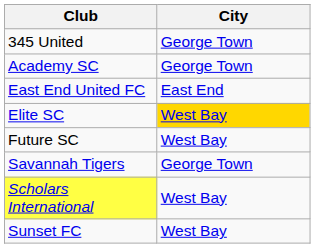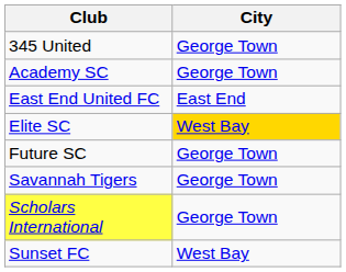 <table class="wikitable">
 <tr>
 <th width="150px">Club</th>
 <th width="150px">City</th>
 </tr>
 <tr>
 <td>345 United</td>
 <td><a href='#'>George Town</a></td>
 </tr>
 <tr>
 <td><a href='#'>Academy SC</a></td>
 <td><a href='#'>George Town</a></td>
 </tr>
 <tr>
 <td><a href='#'>East End United FC</a></td>
 <td><a href='#'>East End</a></td>
 </tr>
 <tr>
 <td><a href='#'>Elite SC</a></td>
 <td style="background: gold;"><a href='#'>West Bay</a></td>
 </tr>
 <tr>
 <td>Future SC</td>
-<td><a href='#'>West Bay</a></td>
+<td><a href='#'>George Town</a></td>
 </tr>
 <tr>
 <td><a href='#'>Savannah Tigers</a></td>
 <td><a href='#'>George Town</a></td>
 </tr>
 <tr>
 <td style="background:#FFFF44"><a href='#'><em>Scholars International</em></a></td>
-<td><a href='#'>West Bay</a></td>
+<td><a href='#'>George Town</a></td>
 </tr>
 <tr>
 <td><a href='#'>Sunset FC</a></td>
 <td><a href='#'>West Bay</a></td>
 </tr>
 </table>
